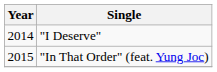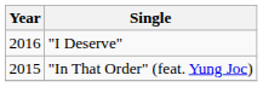 <table class="wikitable" style="text-align:center;">
 <tr>
 <th>Year</th>
 <th>Single</th>
 </tr>
 <tr>
-<td>2014</td>
+<td>2016</td>
 <td align="left">"I Deserve"</td>
 </tr>
 <tr>
 <td>2015</td>
 <td align="left">"In That Order" (feat. <a href='#'>Yung Joc</a>)</td>
 </tr>
 <tr>
 </tr>
 </table>
